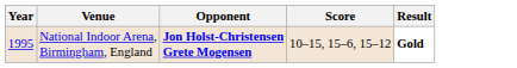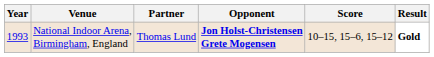 <table class="sortable wikitable" style="font-size: 90%;">
 <tr>
 <th>Year</th>
 <th>Venue</th>
+<th>Partner</th>
 <th>Opponent</th>
 <th>Score</th>
 <th>Result</th>
 </tr>
 <tr style="background:#F3E6D7">
-<td align="center"><a href='#'>1995</a></td>
+<td align="center"><a href='#'>1993</a></td>
 <td align="left"><a href='#'>National Indoor Arena</a>,<br><a href='#'>Birmingham</a>, England</td>
+<td align="left"> <a href='#'>Thomas Lund</a></td>
 <td align="left"><strong> <a href='#'>Jon Holst-Christensen</a><br> <a href='#'>Grete Mogensen</a></strong></td>
 <td align="left">10–15, 15–6, 15–12</td>
 <td style="text-align:left; background:white"> <strong>Gold</strong></td>
 </tr>
 </table>
